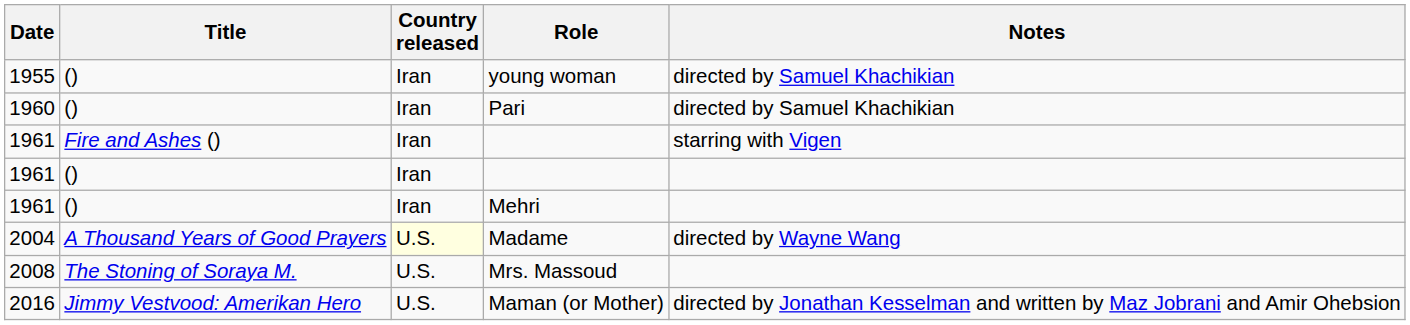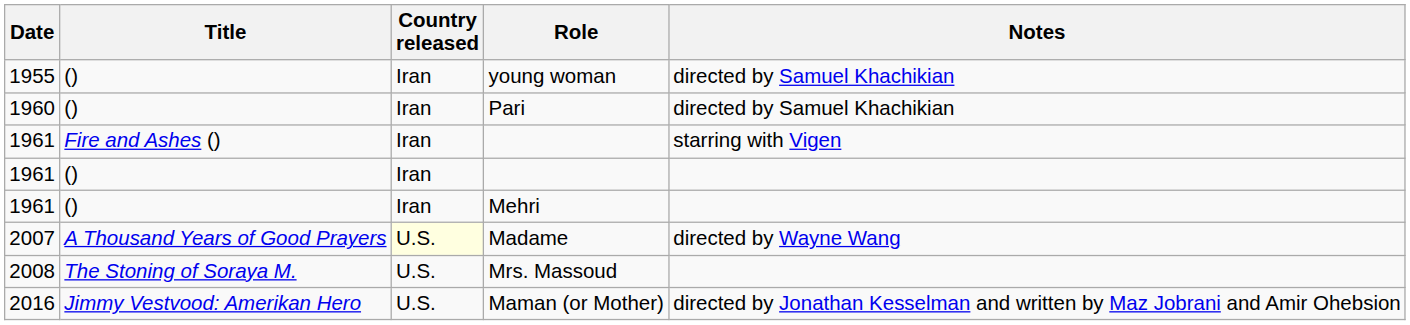 <table class="wikitable sortable">
 <tr>
 <th>Date</th>
 <th>Title</th>
 <th>Country<br>released</th>
 <th>Role</th>
 <th>Notes</th>
 </tr>
 <tr>
 <td>1955</td>
 <td><em></em> ()</td>
 <td>Iran</td>
 <td>young woman</td>
 <td>directed by <a href='#'>Samuel Khachikian</a></td>
 </tr>
 <tr>
 <td>1960</td>
 <td><em></em> ()</td>
 <td>Iran</td>
 <td>Pari</td>
 <td>directed by Samuel Khachikian</td>
 </tr>
 <tr>
 <td>1961</td>
 <td><em><a href='#'>Fire and Ashes</a></em> ()</td>
 <td>Iran</td>
 <td></td>
 <td>starring with <a href='#'>Vigen</a></td>
 </tr>
 <tr>
 <td>1961</td>
 <td><em></em> ()</td>
 <td>Iran</td>
 <td></td>
 <td></td>
 </tr>
 <tr>
 <td>1961</td>
 <td><em></em> ()</td>
 <td>Iran</td>
 <td>Mehri</td>
 <td></td>
 </tr>
 <tr>
-<td>2004</td>
+<td>2007</td>
 <td><em><a href='#'>A Thousand Years of Good Prayers</a></em></td>
 <td style="background: lightyellow;">U.S.</td>
 <td>Madame</td>
 <td>directed by <a href='#'>Wayne Wang</a></td>
 </tr>
 <tr>
 <td>2008</td>
 <td><em><a href='#'>The Stoning of Soraya M.</a></em></td>
 <td>U.S.</td>
 <td>Mrs. Massoud</td>
 <td></td>
 </tr>
 <tr>
 <td>2016</td>
 <td><em><a href='#'>Jimmy Vestvood: Amerikan Hero</a></em></td>
 <td>U.S.</td>
 <td>Maman (or Mother)</td>
 <td>directed by <a href='#'>Jonathan Kesselman</a> and written by <a href='#'>Maz Jobrani</a> and Amir Ohebsion</td>
 </tr>
 </table>
